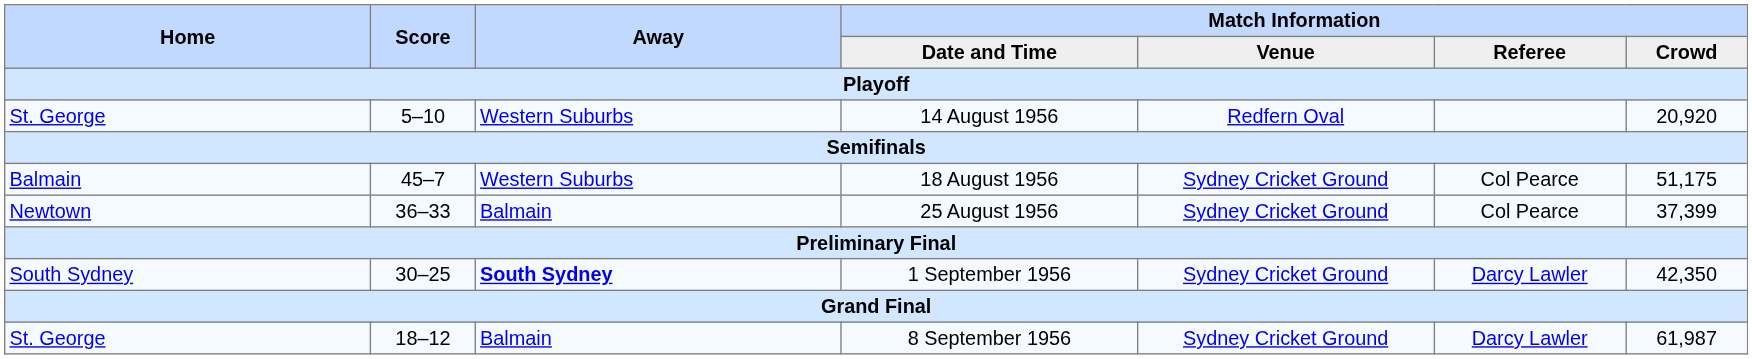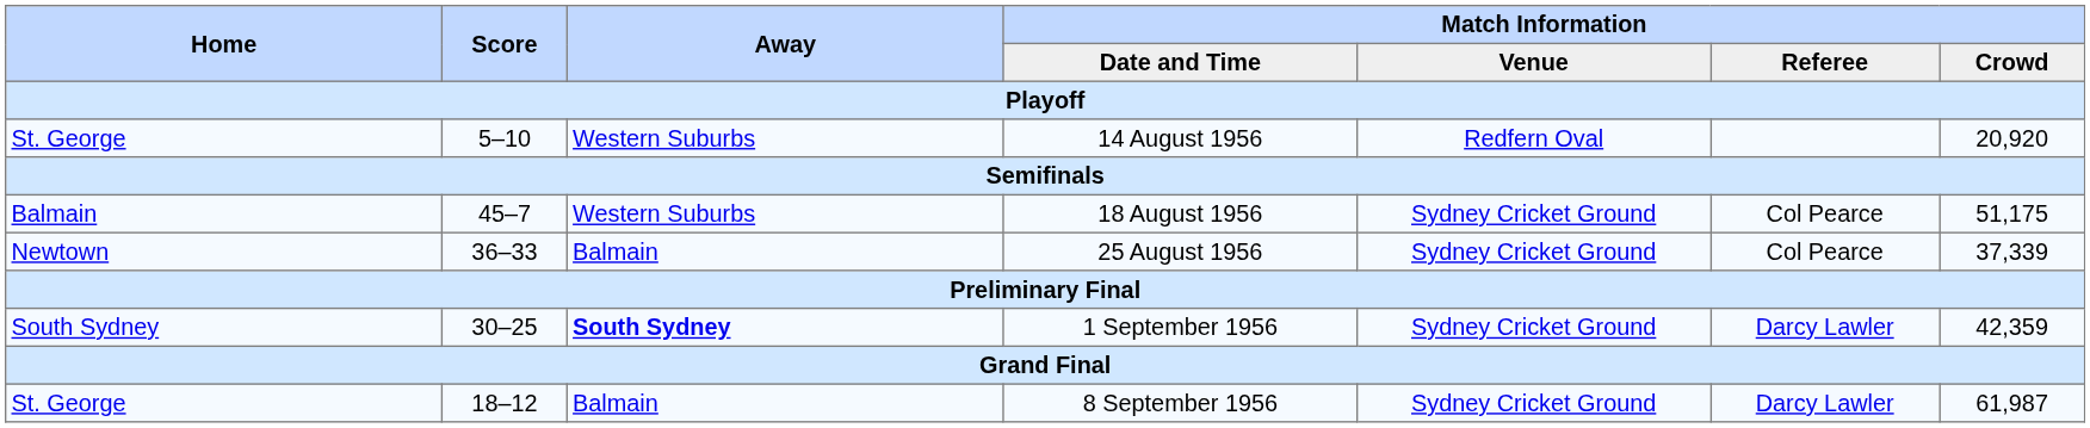 <table border=1 style="border-collapse:collapse; font-size:90%; text-align:center;" cellpadding=3 cellspacing=0 width=100%>
 <tr bgcolor=#C1D8FF>
 <th rowspan=2 width=21%>Home</th>
 <th rowspan=2 width=6%>Score</th>
 <th rowspan=2 width=21%>Away</th>
 <th colspan=6>Match Information</th>
 </tr>
 <tr bgcolor=#EFEFEF>
 <th width=17%>Date and Time</th>
 <th width=17%>Venue</th>
 <th width=11%>Referee</th>
 <th width=7%>Crowd</th>
 </tr>
 <tr bgcolor="#D0E7FF">
 <td colspan=7><strong>Playoff</strong></td>
 </tr>
 <tr bgcolor=#F5FAFF>
 <td align=left> <a href='#'>St. George</a></td>
 <td>5–10</td>
 <td align=left> <a href='#'>Western Suburbs</a></td>
 <td>14 August 1956</td>
 <td><a href='#'>Redfern Oval</a></td>
 <td></td>
 <td>20,920</td>
 </tr>
 <tr bgcolor="#D0E7FF">
 <td colspan=7><strong>Semifinals</strong></td>
 </tr>
 <tr bgcolor=#F5FAFF>
 <td align=left> <a href='#'>Balmain</a></td>
 <td>45–7</td>
 <td align=left> <a href='#'>Western Suburbs</a></td>
 <td>18 August 1956</td>
 <td><a href='#'>Sydney Cricket Ground</a></td>
 <td>Col Pearce</td>
 <td>51,175</td>
 </tr>
 <tr bgcolor=#F5FAFF>
 <td align=left> <a href='#'>Newtown</a></td>
 <td>36–33</td>
 <td align=left> <a href='#'>Balmain</a></td>
 <td>25 August 1956</td>
 <td><a href='#'>Sydney Cricket Ground</a></td>
 <td>Col Pearce</td>
-<td>37,399</td>
+<td>37,339</td>
 </tr>
 <tr bgcolor="#D0E7FF">
 <td colspan=7><strong>Preliminary Final</strong></td>
 </tr>
 <tr bgcolor=#F5FAFF>
 <td align=left> <a href='#'>South Sydney</a></td>
 <td>30–25</td>
 <td align=left><strong> <a href='#'>South Sydney</a></strong></td>
 <td>1 September 1956</td>
 <td><a href='#'>Sydney Cricket Ground</a></td>
 <td><a href='#'>Darcy Lawler</a></td>
-<td>42,350</td>
+<td>42,359</td>
 </tr>
 <tr bgcolor="#D0E7FF">
 <td colspan=7><strong>Grand Final</strong></td>
 </tr>
 <tr bgcolor=#F5FAFF>
 <td align=left> <a href='#'>St. George</a></td>
 <td>18–12</td>
 <td align=left> <a href='#'>Balmain</a></td>
 <td>8 September 1956</td>
 <td><a href='#'>Sydney Cricket Ground</a></td>
 <td><a href='#'>Darcy Lawler</a></td>
 <td>61,987</td>
 </tr>
 </table>
